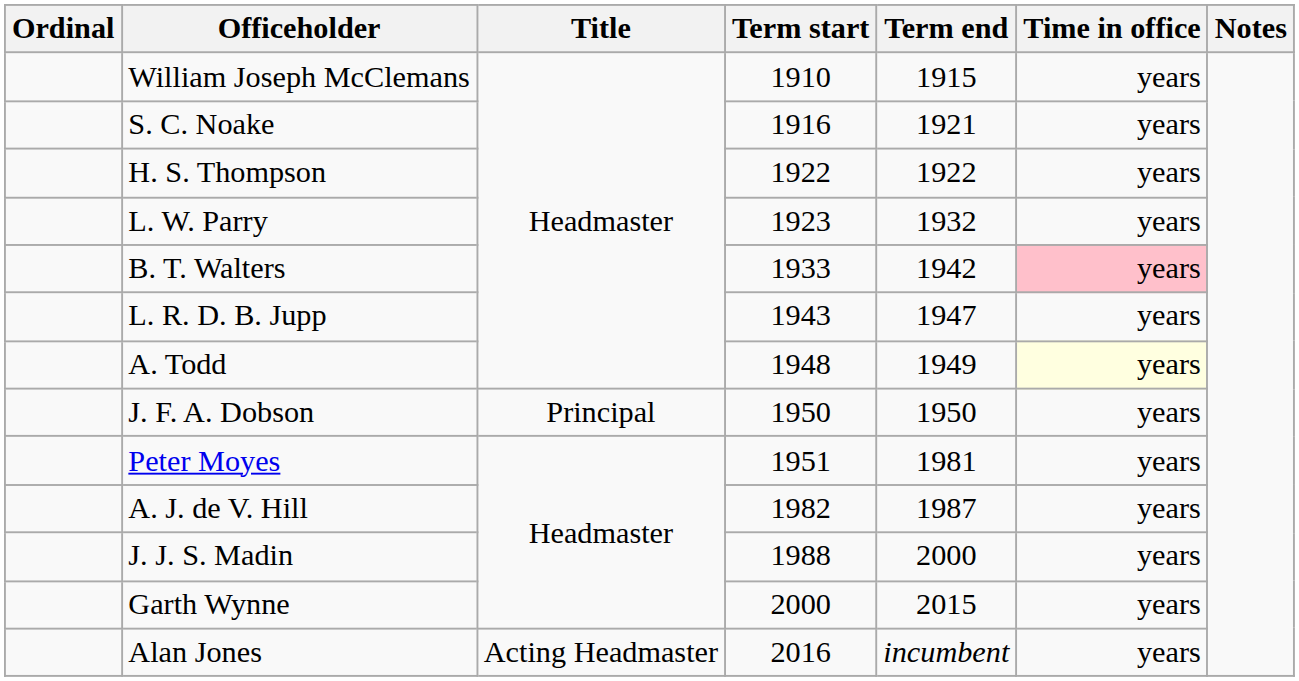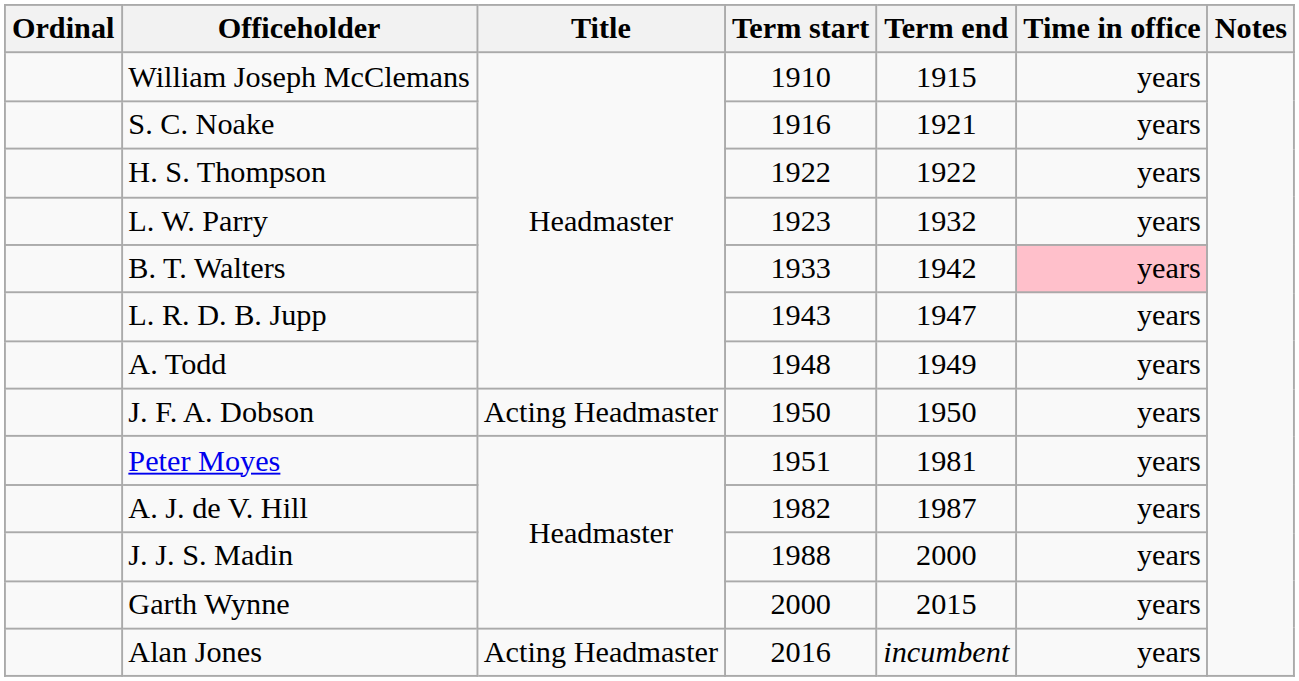 <table class="wikitable sortable;" style="text-align:center;">
 <tr>
 <th>Ordinal</th>
 <th>Officeholder</th>
 <th>Title</th>
 <th>Term start</th>
 <th>Term end</th>
 <th>Time in office</th>
 <th>Notes</th>
 </tr>
 <tr>
 <td></td>
 <td align=left>William Joseph McClemans</td>
 <td rowspan=7>Headmaster</td>
 <td>1910</td>
 <td>1915</td>
 <td align=right> years</td>
 <td rowspan=13></td>
 </tr>
 <tr>
 <td></td>
 <td align=left>S. C. Noake</td>
 <td>1916</td>
 <td>1921</td>
 <td align=right> years</td>
 </tr>
 <tr>
 <td></td>
 <td align=left>H. S. Thompson</td>
 <td>1922</td>
 <td>1922</td>
 <td align=right> years</td>
 </tr>
 <tr>
 <td></td>
 <td align=left>L. W. Parry</td>
 <td>1923</td>
 <td>1932</td>
 <td align=right> years</td>
 </tr>
 <tr>
 <td></td>
 <td align=left>B. T. Walters</td>
 <td>1933</td>
 <td>1942</td>
 <td align=right style="background: pink;"> years</td>
 </tr>
 <tr>
 <td></td>
 <td align=left>L. R. D. B. Jupp</td>
 <td>1943</td>
 <td>1947</td>
 <td align=right> years</td>
 </tr>
 <tr>
 <td></td>
 <td align=left>A. Todd</td>
 <td>1948</td>
 <td>1949</td>
-<td align=right style="background: lightyellow;"> years</td>
+<td align=right> years</td>
 </tr>
 <tr>
 <td></td>
 <td align=left>J. F. A. Dobson</td>
-<td>Principal</td>
+<td>Acting Headmaster</td>
 <td>1950</td>
 <td>1950</td>
 <td align=right> years</td>
 </tr>
 <tr>
 <td></td>
 <td align=left><a href='#'>Peter Moyes</a></td>
 <td rowspan=4>Headmaster</td>
 <td>1951</td>
 <td>1981</td>
 <td align=right> years</td>
 </tr>
 <tr>
 <td></td>
 <td align=left>A. J. de V. Hill</td>
 <td>1982</td>
 <td>1987</td>
 <td align=right> years</td>
 </tr>
 <tr>
 <td></td>
 <td align=left>J. J. S. Madin</td>
 <td>1988</td>
 <td>2000</td>
 <td align=right> years</td>
 </tr>
 <tr>
 <td></td>
 <td align=left>Garth Wynne</td>
 <td>2000</td>
 <td>2015</td>
 <td align=right> years</td>
 </tr>
 <tr>
 <td></td>
 <td align=left>Alan Jones</td>
 <td>Acting Headmaster</td>
 <td>2016</td>
 <td><em>incumbent</em></td>
 <td align=right> years</td>
 </tr>
 </table>
